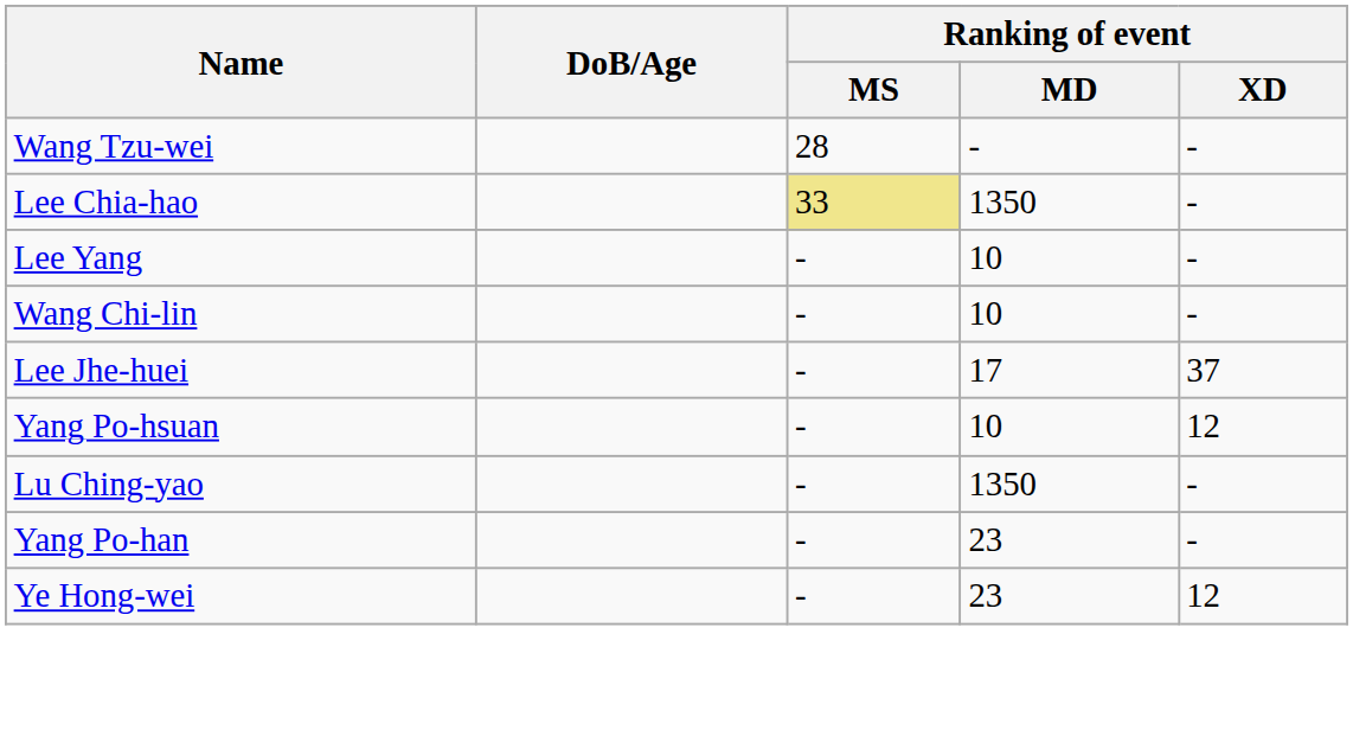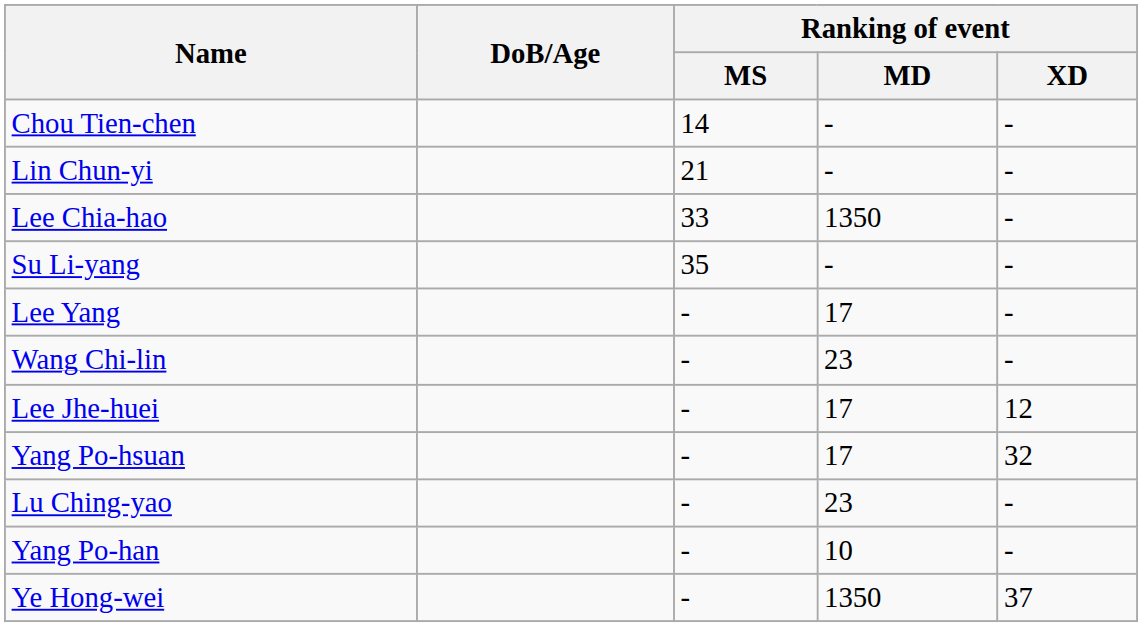 <table class="wikitable" style="width:600px; font-size:95%;">
 <tr>
 <th rowspan="2" align="left">Name</th>
 <th rowspan="2" align="left">DoB/Age</th>
 <th colspan="3" align="center">Ranking of event</th>
 </tr>
 <tr>
 <th align="center">MS</th>
 <th>MD</th>
 <th align="center">XD</th>
 </tr>
 <tr>
-<td><a href='#'>Wang Tzu-wei</a></td>
+<td><a href='#'>Chou Tien-chen</a></td>
 <td></td>
-<td>28</td>
+<td>14</td>
+<td>-</td>
+<td>-</td>
+</tr>
+<tr>
+<td><a href='#'>Lin Chun-yi</a></td>
+<td></td>
+<td>21</td>
 <td>-</td>
 <td>-</td>
 </tr>
 <tr>
 <td><a href='#'>Lee Chia-hao</a></td>
 <td></td>
-<td style="background: khaki;">33</td>
+<td>33</td>
 <td>1350</td>
+<td>-</td>
+</tr>
+<tr>
+<td><a href='#'>Su Li-yang</a></td>
+<td></td>
+<td>35</td>
+<td>-</td>
 <td>-</td>
 </tr>
 <tr>
 <td><a href='#'>Lee Yang</a></td>
 <td></td>
 <td>-</td>
-<td>10</td>
+<td>17</td>
 <td>-</td>
 </tr>
 <tr>
 <td><a href='#'>Wang Chi-lin</a></td>
 <td></td>
 <td>-</td>
-<td>10</td>
+<td>23</td>
 <td>-</td>
 </tr>
 <tr>
 <td><a href='#'>Lee Jhe-huei</a></td>
 <td></td>
 <td>-</td>
 <td>17</td>
-<td>37</td>
+<td>12</td>
 </tr>
 <tr>
 <td><a href='#'>Yang Po-hsuan</a></td>
 <td></td>
 <td>-</td>
-<td>10</td>
-<td>12</td>
+<td>17</td>
+<td>32</td>
 </tr>
 <tr>
 <td><a href='#'>Lu Ching-yao</a></td>
 <td></td>
 <td>-</td>
-<td>1350</td>
+<td>23</td>
 <td>-</td>
 </tr>
 <tr>
 <td><a href='#'>Yang Po-han</a></td>
 <td></td>
 <td>-</td>
-<td>23</td>
+<td>10</td>
 <td>-</td>
 </tr>
 <tr>
 <td><a href='#'>Ye Hong-wei</a></td>
 <td></td>
 <td>-</td>
-<td>23</td>
-<td>12</td>
+<td>1350</td>
+<td>37</td>
 </tr>
 </table>
